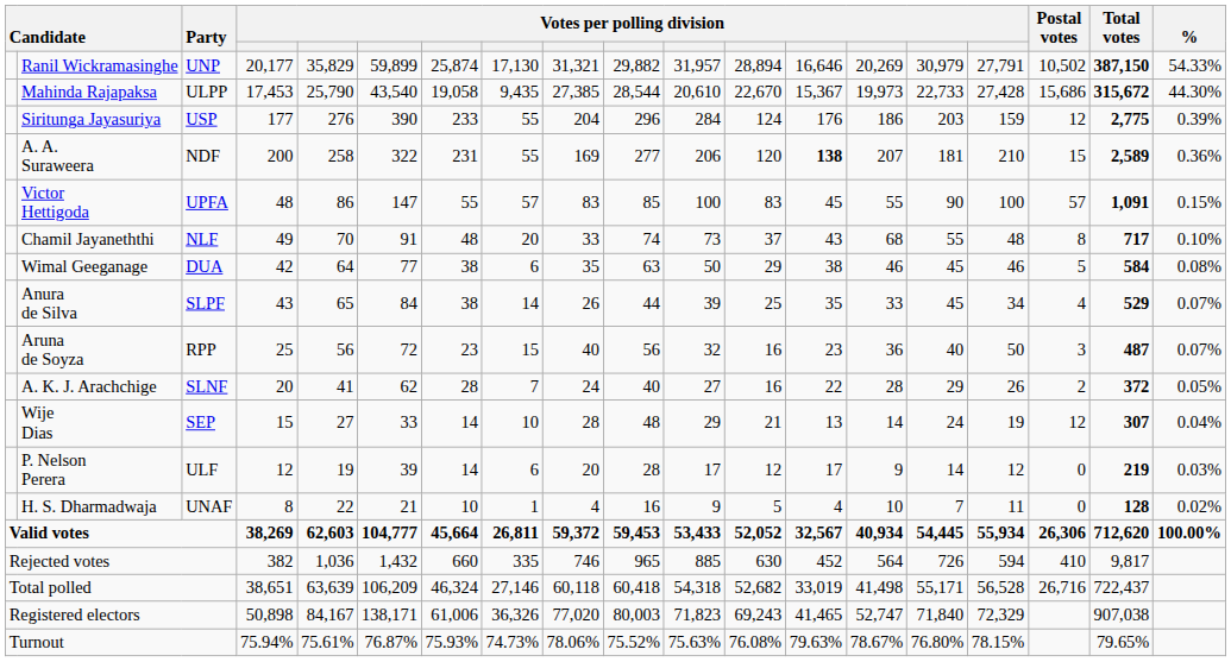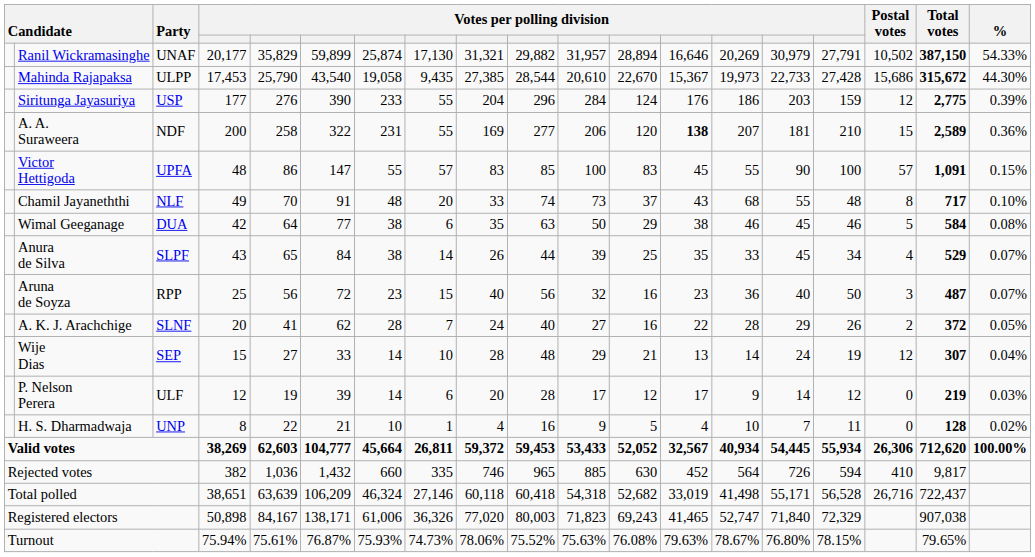 <table class="wikitable" border="1" style="text-align:right;">
 <tr>
 <th style="text-align:left; vertical-align:bottom;" rowspan="2" colspan="2">Candidate</th>
 <th rowspan="2" style="vertical-align:bottom; text-align:left; width:40px;">Party</th>
 <th colspan=13>Votes per polling division</th>
 <th rowspan="2" style="vertical-align:bottom; text-align:center; width:50px;">Postal<br>votes</th>
 <th rowspan="2" style="vertical-align:bottom; text-align:center; width:50px;">Total votes</th>
 <th rowspan="2" style="vertical-align:bottom; text-align:center; width:50px;">%</th>
 </tr>
 <tr>
 <th></th>
 <th></th>
 <th></th>
 <th></th>
 <th></th>
 <th></th>
 <th></th>
 <th></th>
 <th></th>
 <th></th>
 <th></th>
 <th></th>
 <th></th>
 </tr>
 <tr>
 <td bgcolor=> </td>
 <td align=left><a href='#'>Ranil Wickramasinghe</a></td>
-<td align=left><a href='#'>UNP</a></td>
+<td align=left>UNAF</td>
 <td>20,177</td>
 <td>35,829</td>
 <td>59,899</td>
 <td>25,874</td>
 <td>17,130</td>
 <td>31,321</td>
 <td>29,882</td>
 <td>31,957</td>
 <td>28,894</td>
 <td>16,646</td>
 <td>20,269</td>
 <td>30,979</td>
 <td>27,791</td>
 <td>10,502</td>
 <td><strong>387,150</strong></td>
 <td>54.33%</td>
 </tr>
 <tr>
 <td bgcolor=> </td>
 <td align=left><a href='#'>Mahinda Rajapaksa</a></td>
 <td align=left>ULPP</td>
 <td>17,453</td>
 <td>25,790</td>
 <td>43,540</td>
 <td>19,058</td>
 <td>9,435</td>
 <td>27,385</td>
 <td>28,544</td>
 <td>20,610</td>
 <td>22,670</td>
 <td>15,367</td>
 <td>19,973</td>
 <td>22,733</td>
 <td>27,428</td>
 <td>15,686</td>
 <td><strong>315,672</strong></td>
 <td>44.30%</td>
 </tr>
 <tr>
 <td bgcolor=> </td>
 <td align=left><a href='#'>Siritunga Jayasuriya</a></td>
 <td align=left><a href='#'>USP</a></td>
 <td>177</td>
 <td>276</td>
 <td>390</td>
 <td>233</td>
 <td>55</td>
 <td>204</td>
 <td>296</td>
 <td>284</td>
 <td>124</td>
 <td>176</td>
 <td>186</td>
 <td>203</td>
 <td>159</td>
 <td>12</td>
 <td><strong>2,775</strong></td>
 <td>0.39%</td>
 </tr>
 <tr>
 <td bgcolor=> </td>
 <td align=left>A. A.<br>Suraweera</td>
 <td align=left>NDF</td>
 <td>200</td>
 <td>258</td>
 <td>322</td>
 <td>231</td>
 <td>55</td>
 <td>169</td>
 <td>277</td>
 <td>206</td>
 <td>120</td>
 <td><strong>138</strong></td>
 <td>207</td>
 <td>181</td>
 <td>210</td>
 <td>15</td>
 <td><strong>2,589</strong></td>
 <td>0.36%</td>
 </tr>
 <tr>
 <td bgcolor=> </td>
 <td align=left><a href='#'>Victor<br>Hettigoda</a></td>
 <td align=left><a href='#'>UPFA</a></td>
 <td>48</td>
 <td>86</td>
 <td>147</td>
 <td>55</td>
 <td>57</td>
 <td>83</td>
 <td>85</td>
 <td>100</td>
 <td>83</td>
 <td>45</td>
 <td>55</td>
 <td>90</td>
 <td>100</td>
 <td>57</td>
 <td><strong>1,091</strong></td>
 <td>0.15%</td>
 </tr>
 <tr>
 <td bgcolor=> </td>
 <td align=left>Chamil Jayaneththi</td>
 <td align=left><a href='#'>NLF</a></td>
 <td>49</td>
 <td>70</td>
 <td>91</td>
 <td>48</td>
 <td>20</td>
 <td>33</td>
 <td>74</td>
 <td>73</td>
 <td>37</td>
 <td>43</td>
 <td>68</td>
 <td>55</td>
 <td>48</td>
 <td>8</td>
 <td><strong>717</strong></td>
 <td>0.10%</td>
 </tr>
 <tr>
 <td bgcolor=> </td>
 <td align=left>Wimal Geeganage</td>
 <td align=left><a href='#'>DUA</a></td>
 <td>42</td>
 <td>64</td>
 <td>77</td>
 <td>38</td>
 <td>6</td>
 <td>35</td>
 <td>63</td>
 <td>50</td>
 <td>29</td>
 <td>38</td>
 <td>46</td>
 <td>45</td>
 <td>46</td>
 <td>5</td>
 <td><strong>584</strong></td>
 <td>0.08%</td>
 </tr>
 <tr>
 <td bgcolor=> </td>
 <td align=left>Anura<br>de Silva</td>
 <td align=left><a href='#'>SLPF</a></td>
 <td>43</td>
 <td>65</td>
 <td>84</td>
 <td>38</td>
 <td>14</td>
 <td>26</td>
 <td>44</td>
 <td>39</td>
 <td>25</td>
 <td>35</td>
 <td>33</td>
 <td>45</td>
 <td>34</td>
 <td>4</td>
 <td><strong>529</strong></td>
 <td>0.07%</td>
 </tr>
 <tr>
 <td bgcolor=> </td>
 <td align=left>Aruna<br>de Soyza</td>
 <td align=left>RPP</td>
 <td>25</td>
 <td>56</td>
 <td>72</td>
 <td>23</td>
 <td>15</td>
 <td>40</td>
 <td>56</td>
 <td>32</td>
 <td>16</td>
 <td>23</td>
 <td>36</td>
 <td>40</td>
 <td>50</td>
 <td>3</td>
 <td><strong>487</strong></td>
 <td>0.07%</td>
 </tr>
 <tr>
 <td bgcolor=> </td>
 <td align=left>A. K. J. Arachchige</td>
 <td align=left><a href='#'>SLNF</a></td>
 <td>20</td>
 <td>41</td>
 <td>62</td>
 <td>28</td>
 <td>7</td>
 <td>24</td>
 <td>40</td>
 <td>27</td>
 <td>16</td>
 <td>22</td>
 <td>28</td>
 <td>29</td>
 <td>26</td>
 <td>2</td>
 <td><strong>372</strong></td>
 <td>0.05%</td>
 </tr>
 <tr>
 <td bgcolor=> </td>
 <td align=left>Wije<br>Dias</td>
 <td align=left><a href='#'>SEP</a></td>
 <td>15</td>
 <td>27</td>
 <td>33</td>
 <td>14</td>
 <td>10</td>
 <td>28</td>
 <td>48</td>
 <td>29</td>
 <td>21</td>
 <td>13</td>
 <td>14</td>
 <td>24</td>
 <td>19</td>
 <td>12</td>
 <td><strong>307</strong></td>
 <td>0.04%</td>
 </tr>
 <tr>
 <td bgcolor=> </td>
 <td align=left>P. Nelson<br>Perera</td>
 <td align=left>ULF</td>
 <td>12</td>
 <td>19</td>
 <td>39</td>
 <td>14</td>
 <td>6</td>
 <td>20</td>
 <td>28</td>
 <td>17</td>
 <td>12</td>
 <td>17</td>
 <td>9</td>
 <td>14</td>
 <td>12</td>
 <td>0</td>
 <td><strong>219</strong></td>
 <td>0.03%</td>
 </tr>
 <tr>
 <td bgcolor=> </td>
 <td align=left>H. S. Dharmadwaja</td>
-<td align=left>UNAF</td>
+<td align=left><a href='#'>UNP</a></td>
 <td>8</td>
 <td>22</td>
 <td>21</td>
 <td>10</td>
 <td>1</td>
 <td>4</td>
 <td>16</td>
 <td>9</td>
 <td>5</td>
 <td>4</td>
 <td>10</td>
 <td>7</td>
 <td>11</td>
 <td>0</td>
 <td><strong>128</strong></td>
 <td>0.02%</td>
 </tr>
 <tr>
 <td align=left colspan=3><strong>Valid votes</strong></td>
 <td><strong>38,269</strong></td>
 <td><strong>62,603</strong></td>
 <td><strong>104,777</strong></td>
 <td><strong>45,664</strong></td>
 <td><strong>26,811</strong></td>
 <td><strong>59,372</strong></td>
 <td><strong>59,453</strong></td>
 <td><strong>53,433</strong></td>
 <td><strong>52,052</strong></td>
 <td><strong>32,567</strong></td>
 <td><strong>40,934</strong></td>
 <td><strong>54,445</strong></td>
 <td><strong>55,934</strong></td>
 <td><strong>26,306</strong></td>
 <td><strong>712,620</strong></td>
 <td><strong>100.00%</strong></td>
 </tr>
 <tr>
 <td align=left colspan=3>Rejected votes</td>
 <td>382</td>
 <td>1,036</td>
 <td>1,432</td>
 <td>660</td>
 <td>335</td>
 <td>746</td>
 <td>965</td>
 <td>885</td>
 <td>630</td>
 <td>452</td>
 <td>564</td>
 <td>726</td>
 <td>594</td>
 <td>410</td>
 <td>9,817</td>
 <td></td>
 </tr>
 <tr>
 <td align=left colspan=3>Total polled</td>
 <td>38,651</td>
 <td>63,639</td>
 <td>106,209</td>
 <td>46,324</td>
 <td>27,146</td>
 <td>60,118</td>
 <td>60,418</td>
 <td>54,318</td>
 <td>52,682</td>
 <td>33,019</td>
 <td>41,498</td>
 <td>55,171</td>
 <td>56,528</td>
 <td>26,716</td>
 <td>722,437</td>
 <td></td>
 </tr>
 <tr>
 <td align=left colspan=3>Registered electors</td>
 <td>50,898</td>
 <td>84,167</td>
 <td>138,171</td>
 <td>61,006</td>
 <td>36,326</td>
 <td>77,020</td>
 <td>80,003</td>
 <td>71,823</td>
 <td>69,243</td>
 <td>41,465</td>
 <td>52,747</td>
 <td>71,840</td>
 <td>72,329</td>
 <td></td>
 <td>907,038</td>
 <td></td>
 </tr>
 <tr>
 <td align=left colspan=3>Turnout</td>
 <td>75.94%</td>
 <td>75.61%</td>
 <td>76.87%</td>
 <td>75.93%</td>
 <td>74.73%</td>
 <td>78.06%</td>
 <td>75.52%</td>
 <td>75.63%</td>
 <td>76.08%</td>
 <td>79.63%</td>
 <td>78.67%</td>
 <td>76.80%</td>
 <td>78.15%</td>
 <td></td>
 <td>79.65%</td>
 <td></td>
 </tr>
 </table>
